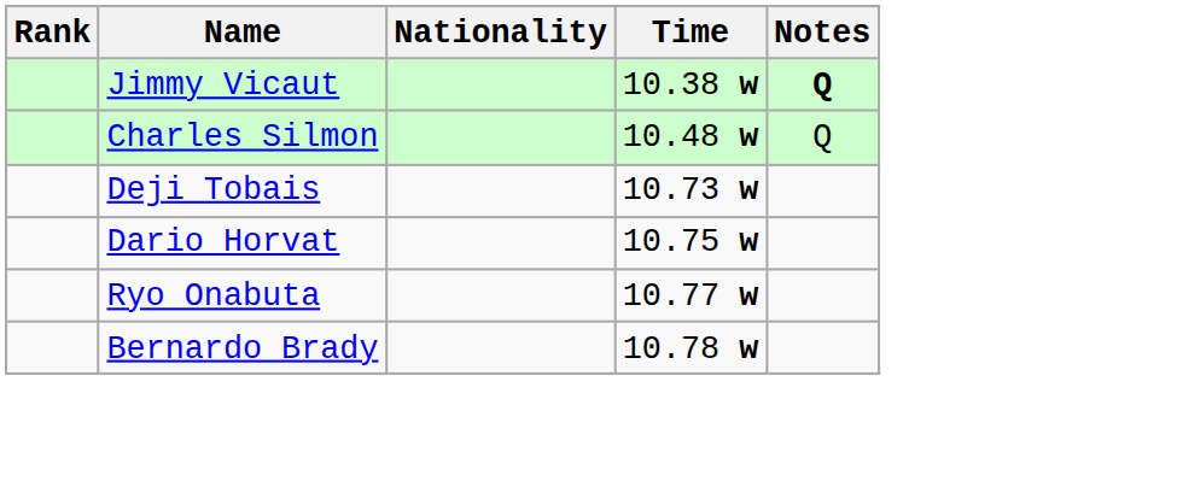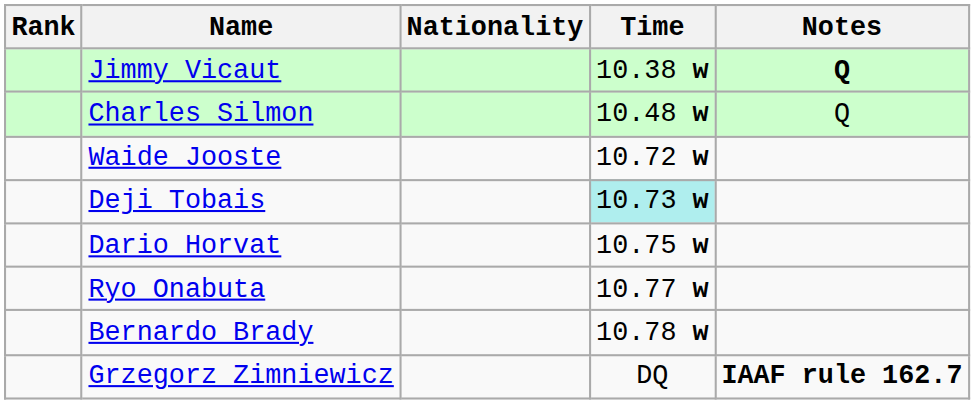 <table class="wikitable sortable" style="text-align:center">
 <tr>
 <th>Rank</th>
 <th>Name</th>
 <th>Nationality</th>
 <th>Time</th>
 <th>Notes</th>
 </tr>
 <tr bgcolor=ccffcc>
 <td></td>
 <td align=left><a href='#'>Jimmy Vicaut</a></td>
 <td align=left></td>
 <td>10.38 <strong>w</strong></td>
 <td><strong>Q</strong></td>
 </tr>
 <tr bgcolor=ccffcc>
 <td></td>
 <td align=left><a href='#'>Charles Silmon</a></td>
 <td align=left></td>
 <td>10.48 <strong>w</strong></td>
 <td>Q</td>
 </tr>
 <tr>
 <td></td>
+<td align=left><a href='#'>Waide Jooste</a></td>
+<td align=left></td>
+<td>10.72 <strong>w</strong></td>
+<td></td>
+</tr>
+<tr>
+<td></td>
 <td align=left><a href='#'>Deji Tobais</a></td>
 <td align=left></td>
-<td>10.73 <strong>w</strong></td>
+<td style="background: paleturquoise;">10.73 <strong>w</strong></td>
 <td></td>
 </tr>
 <tr>
 <td></td>
 <td align=left><a href='#'>Dario Horvat</a></td>
 <td align=left></td>
 <td>10.75 <strong>w</strong></td>
 <td></td>
 </tr>
 <tr>
 <td></td>
 <td align=left><a href='#'>Ryo Onabuta</a></td>
 <td align=left></td>
 <td>10.77 <strong>w</strong></td>
 <td></td>
 </tr>
 <tr>
 <td></td>
 <td align=left><a href='#'>Bernardo Brady</a></td>
 <td align=left></td>
 <td>10.78 <strong>w</strong></td>
 <td></td>
 </tr>
+<tr>
+<td></td>
+<td align=left><a href='#'>Grzegorz Zimniewicz</a></td>
+<td align=left></td>
+<td>DQ</td>
+<td><strong>IAAF rule 162.7</strong></td>
+</tr>
 </table>
